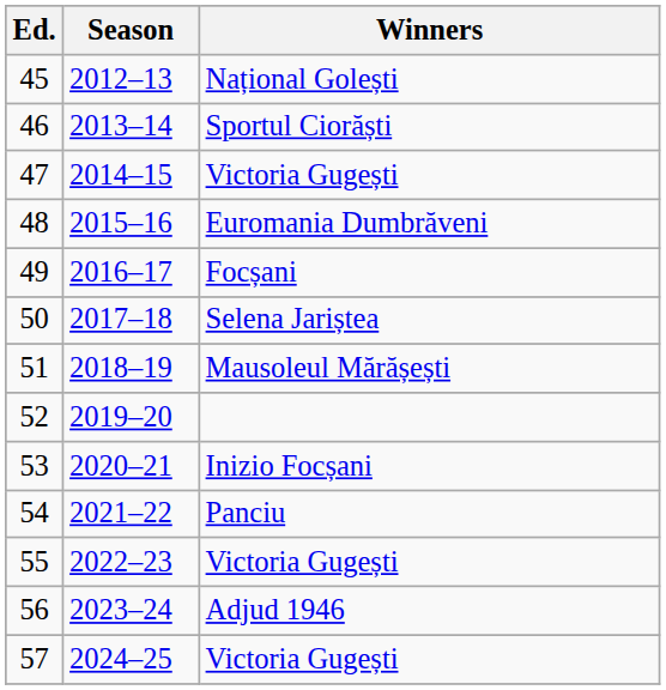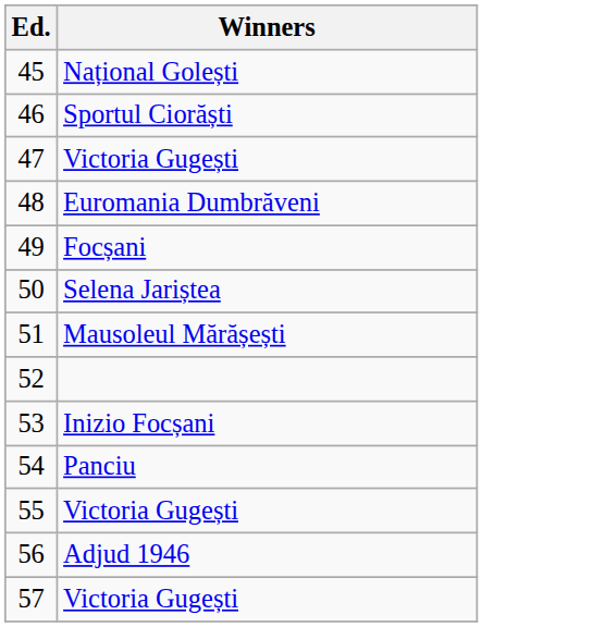 <table class="wikitable" style="font-size:90%">
 <tr>
 <th><abbr>Ed.</abbr></th>
-<th width="60">Season</th>
 <th width="220">Winners</th>
 </tr>
 <tr>
 <td align=center>45</td>
-<td><a href='#'>2012–13</a></td>
 <td><a href='#'>Național Golești</a></td>
 </tr>
 <tr>
 <td align=center>46</td>
-<td><a href='#'>2013–14</a></td>
 <td><a href='#'>Sportul Ciorăști</a></td>
 </tr>
 <tr>
 <td align=center>47</td>
-<td><a href='#'>2014–15</a></td>
 <td><a href='#'>Victoria Gugești</a></td>
 </tr>
 <tr>
 <td align=center>48</td>
-<td><a href='#'>2015–16</a></td>
 <td><a href='#'>Euromania Dumbrăveni</a></td>
 </tr>
 <tr>
 <td align=center>49</td>
-<td><a href='#'>2016–17</a></td>
 <td><a href='#'>Focșani</a></td>
 </tr>
 <tr>
 <td align=center>50</td>
-<td><a href='#'>2017–18</a></td>
 <td><a href='#'>Selena Jariștea</a></td>
 </tr>
 <tr>
 <td align=center>51</td>
-<td><a href='#'>2018–19</a></td>
 <td><a href='#'>Mausoleul Mărășești</a></td>
 </tr>
 <tr>
 <td align=center>52</td>
-<td><a href='#'>2019–20</a></td>
 <td></td>
 </tr>
 <tr>
 <td align=center>53</td>
-<td><a href='#'>2020–21</a></td>
 <td><a href='#'>Inizio Focșani</a></td>
 </tr>
 <tr>
 <td align=center>54</td>
-<td><a href='#'>2021–22</a></td>
 <td><a href='#'>Panciu</a></td>
 </tr>
 <tr>
 <td align=center>55</td>
-<td><a href='#'>2022–23</a></td>
 <td><a href='#'>Victoria Gugești</a></td>
 </tr>
 <tr>
 <td align=center>56</td>
-<td><a href='#'>2023–24</a></td>
 <td><a href='#'>Adjud 1946</a></td>
 </tr>
 <tr>
 <td align=center>57</td>
-<td><a href='#'>2024–25</a></td>
 <td><a href='#'>Victoria Gugești</a></td>
 </tr>
 </table>
